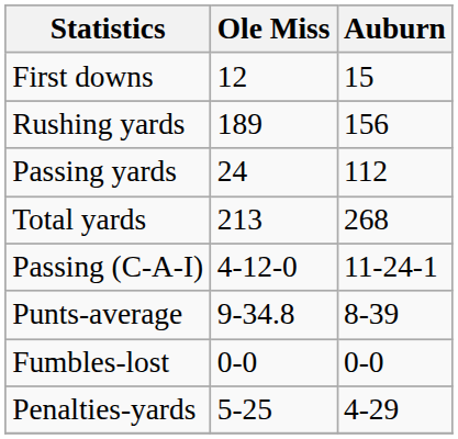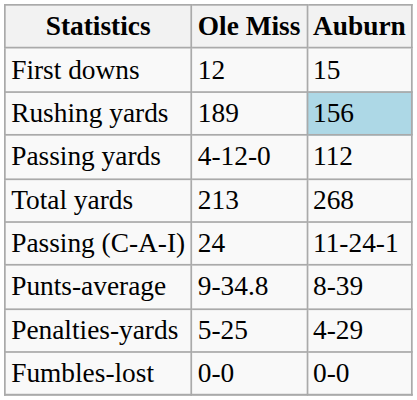 <table class="wikitable">
 <tr>
 <th>Statistics</th>
 <th>Ole Miss</th>
 <th>Auburn</th>
 </tr>
 <tr>
 <td>First downs</td>
 <td>12</td>
 <td>15</td>
 </tr>
 <tr>
 <td>Rushing yards</td>
 <td>189</td>
-<td>156</td>
+<td style="background: lightblue;">156</td>
 </tr>
 <tr>
 <td>Passing yards</td>
-<td>24</td>
+<td>4-12-0</td>
 <td>112</td>
 </tr>
 <tr>
 <td>Total yards</td>
 <td>213</td>
 <td>268</td>
 </tr>
 <tr>
 <td>Passing (C-A-I)</td>
-<td>4-12-0</td>
+<td>24</td>
 <td>11-24-1</td>
 </tr>
 <tr>
 <td>Punts-average</td>
 <td>9-34.8</td>
 <td>8-39</td>
 </tr>
 <tr>
+<td>Penalties-yards</td>
+<td>5-25</td>
+<td>4-29</td>
+</tr>
+<tr>
 <td>Fumbles-lost</td>
 <td>0-0</td>
 <td>0-0</td>
 </tr>
 <tr>
-<td>Penalties-yards</td>
-<td>5-25</td>
-<td>4-29</td>
-</tr>
-<tr>
 </tr>
 </table>
